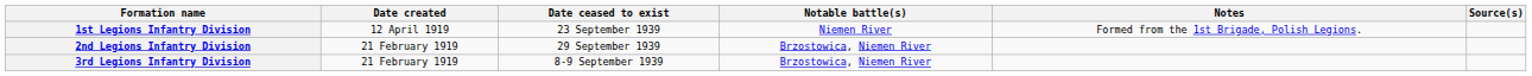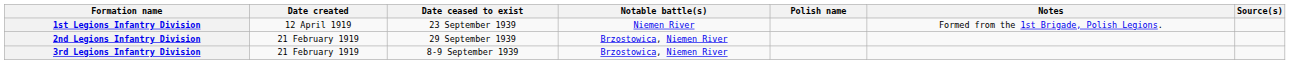 <table class="wikitable sortable plainrowheaders" style="text-align: left; border-spacing: 2px; border: 1px solid darkgray;">
 <tr>
 <th scope="col">Formation name</th>
 <th scope="col">Date created</th>
 <th scope="col">Date ceased to exist</th>
 <th scope="col">Notable battle(s)</th>
+<th scope="col" class="unsortable">Polish name</th>
 <th scope="col" class="unsortable">Notes</th>
 <th scope="col" width="1%" class="unsortable">Source(s)</th>
 </tr>
 <tr>
 <th align="center" scope="row"><a href='#'>1st Legions Infantry Division</a></th>
 <td align="center">12 April 1919</td>
 <td align="center">23 September 1939</td>
 <td align="center"><a href='#'>Niemen River</a></td>
+<td align="center"></td>
 <td align="center">Formed from the <a href='#'>1st Brigade, Polish Legions</a>.</td>
 <td align="center"></td>
 </tr>
 <tr>
 <th align="center" scope="row"><a href='#'>2nd Legions Infantry Division</a></th>
 <td align="center">21 February 1919</td>
 <td align="center">29 September 1939</td>
 <td align="center"><a href='#'>Brzostowica</a>, <a href='#'>Niemen River</a></td>
 <td align="center"></td>
 <td align="center"></td>
+<td align="center"></td>
 </tr>
 <tr>
 <th align="center" scope="row"><a href='#'>3rd Legions Infantry Division</a></th>
 <td align="center">21 February 1919</td>
 <td align="center">8-9 September 1939</td>
 <td align="center"><a href='#'>Brzostowica</a>, <a href='#'>Niemen River</a></td>
 <td align="center"></td>
 <td align="center"></td>
+<td align="center"></td>
 </tr>
 </table>
